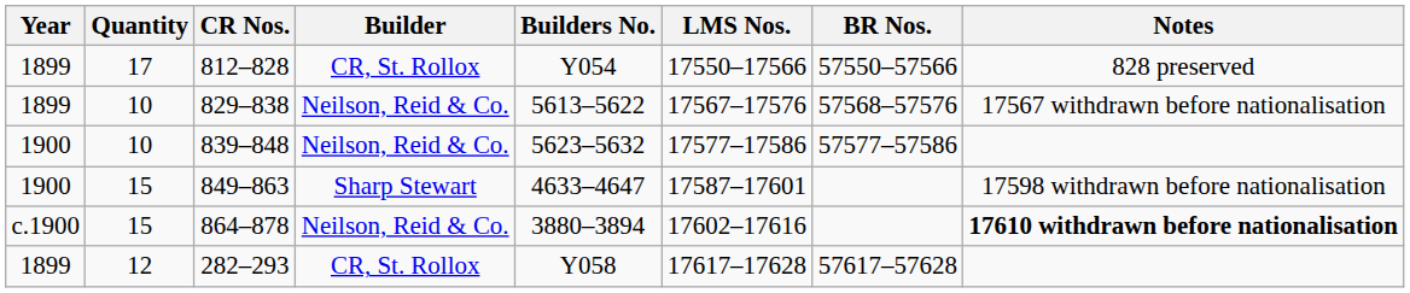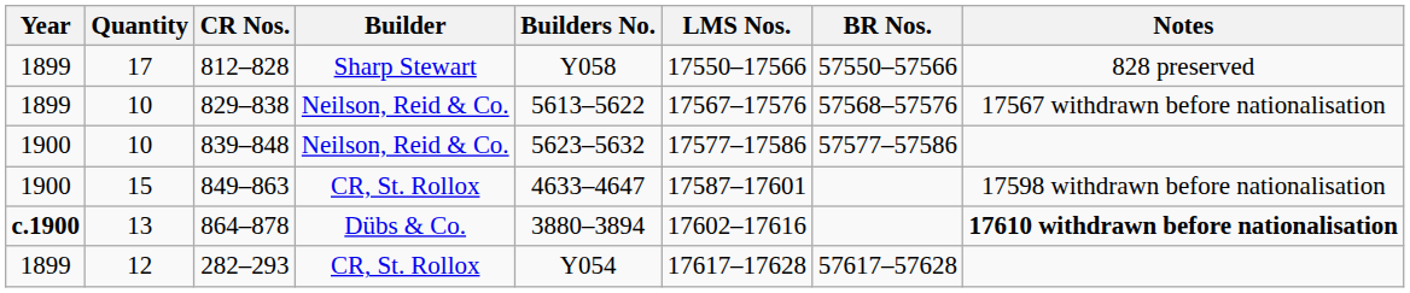 <table class="wikitable sortable" style=text-align:center>
 <tr>
 <th>Year</th>
 <th>Quantity</th>
 <th>CR Nos.</th>
 <th>Builder</th>
 <th>Builders No.</th>
 <th>LMS Nos.</th>
 <th>BR Nos.</th>
 <th>Notes</th>
 </tr>
 <tr>
 <td>1899</td>
 <td>17</td>
 <td>812–828</td>
-<td><a href='#'>CR, St. Rollox</a></td>
-<td>Y054</td>
+<td><a href='#'>Sharp Stewart</a></td>
+<td>Y058</td>
 <td>17550–17566</td>
 <td>57550–57566</td>
 <td>828 preserved</td>
 </tr>
 <tr>
 <td>1899</td>
 <td>10</td>
 <td>829–838</td>
 <td><a href='#'>Neilson, Reid & Co.</a></td>
 <td>5613–5622</td>
 <td>17567–17576</td>
 <td>57568–57576</td>
 <td>17567 withdrawn before nationalisation</td>
 </tr>
 <tr>
 <td>1900</td>
 <td>10</td>
 <td>839–848</td>
 <td><a href='#'>Neilson, Reid & Co.</a></td>
 <td>5623–5632</td>
 <td>17577–17586</td>
 <td>57577–57586</td>
 <td></td>
 </tr>
 <tr>
 <td>1900</td>
 <td>15</td>
 <td>849–863</td>
-<td><a href='#'>Sharp Stewart</a></td>
+<td><a href='#'>CR, St. Rollox</a></td>
 <td>4633–4647</td>
 <td>17587–17601</td>
 <td></td>
 <td>17598 withdrawn before nationalisation</td>
 </tr>
 <tr>
-<td>c.1900</td>
-<td>15</td>
+<td><strong>c.1900</strong></td>
+<td>13</td>
 <td>864–878</td>
-<td><a href='#'>Neilson, Reid & Co.</a></td>
+<td><a href='#'>Dübs & Co.</a></td>
 <td>3880–3894</td>
 <td>17602–17616</td>
 <td></td>
 <td><strong>17610 withdrawn before nationalisation</strong></td>
 </tr>
 <tr>
 <td>1899</td>
 <td>12</td>
 <td>282–293</td>
 <td><a href='#'>CR, St. Rollox</a></td>
-<td>Y058</td>
+<td>Y054</td>
 <td>17617–17628</td>
 <td>57617–57628</td>
 <td></td>
 </tr>
 </table>
